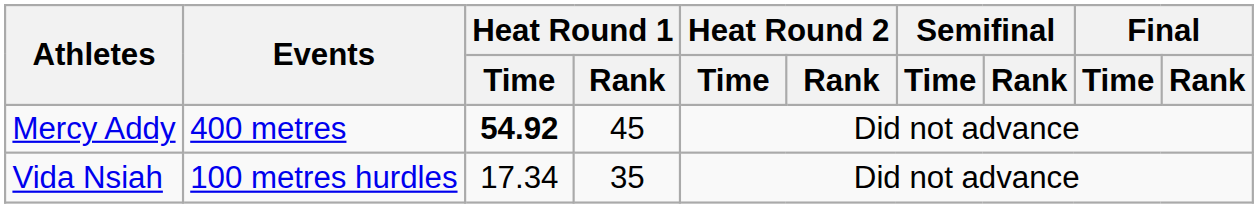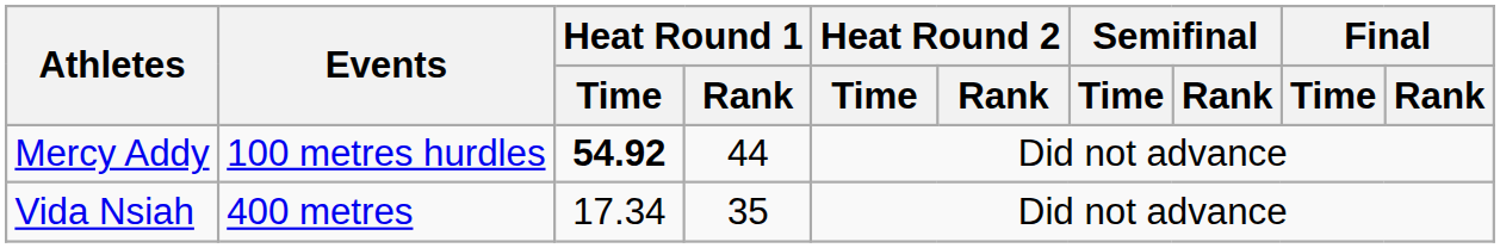 <table class=wikitable style=font-size:90%>
 <tr>
 <th rowspan=2>Athletes</th>
 <th rowspan=2>Events</th>
 <th colspan=2>Heat Round 1</th>
 <th colspan=2>Heat Round 2</th>
 <th colspan=2>Semifinal</th>
 <th colspan=2>Final</th>
 </tr>
 <tr>
 <th>Time</th>
 <th>Rank</th>
 <th>Time</th>
 <th>Rank</th>
 <th>Time</th>
 <th>Rank</th>
 <th>Time</th>
 <th>Rank</th>
 </tr>
 <tr>
 <td><a href='#'>Mercy Addy</a></td>
-<td><a href='#'>400 metres</a></td>
+<td><a href='#'>100 metres hurdles</a></td>
 <td align=center><strong>54.92</strong></td>
-<td align=center>45</td>
+<td align=center>44</td>
 <td align=center colspan=6>Did not advance</td>
 </tr>
 <tr>
 <td><a href='#'>Vida Nsiah</a></td>
-<td><a href='#'>100 metres hurdles</a></td>
+<td><a href='#'>400 metres</a></td>
 <td align=center>17.34</td>
 <td align=center>35</td>
 <td align=center colspan=6>Did not advance</td>
 </tr>
 </table>
